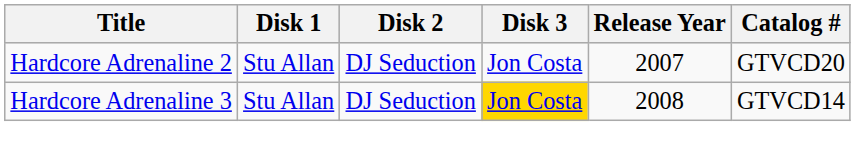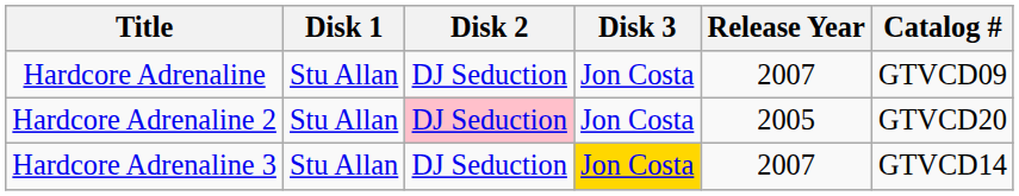 <table class="wikitable" border="1" style="text-align: center; width: auto; table-layout: fixed;">
 <tr>
 <th>Title</th>
 <th>Disk 1</th>
 <th>Disk 2</th>
 <th>Disk 3</th>
 <th>Release Year</th>
 <th>Catalog #</th>
 </tr>
 <tr>
-<td><a href='#'>Hardcore Adrenaline 2</a></td>
+<td><a href='#'>Hardcore Adrenaline</a></td>
 <td><a href='#'>Stu Allan</a></td>
 <td><a href='#'>DJ Seduction</a></td>
 <td><a href='#'>Jon Costa</a></td>
 <td>2007</td>
+<td>GTVCD09</td>
+</tr>
+<tr>
+<td><a href='#'>Hardcore Adrenaline 2</a></td>
+<td><a href='#'>Stu Allan</a></td>
+<td style="background: pink;"><a href='#'>DJ Seduction</a></td>
+<td><a href='#'>Jon Costa</a></td>
+<td>2005</td>
 <td>GTVCD20</td>
 </tr>
 <tr>
 <td><a href='#'>Hardcore Adrenaline 3</a></td>
 <td><a href='#'>Stu Allan</a></td>
 <td><a href='#'>DJ Seduction</a></td>
 <td style="background: gold;"><a href='#'>Jon Costa</a></td>
-<td>2008</td>
+<td>2007</td>
 <td>GTVCD14</td>
 </tr>
 </table>
